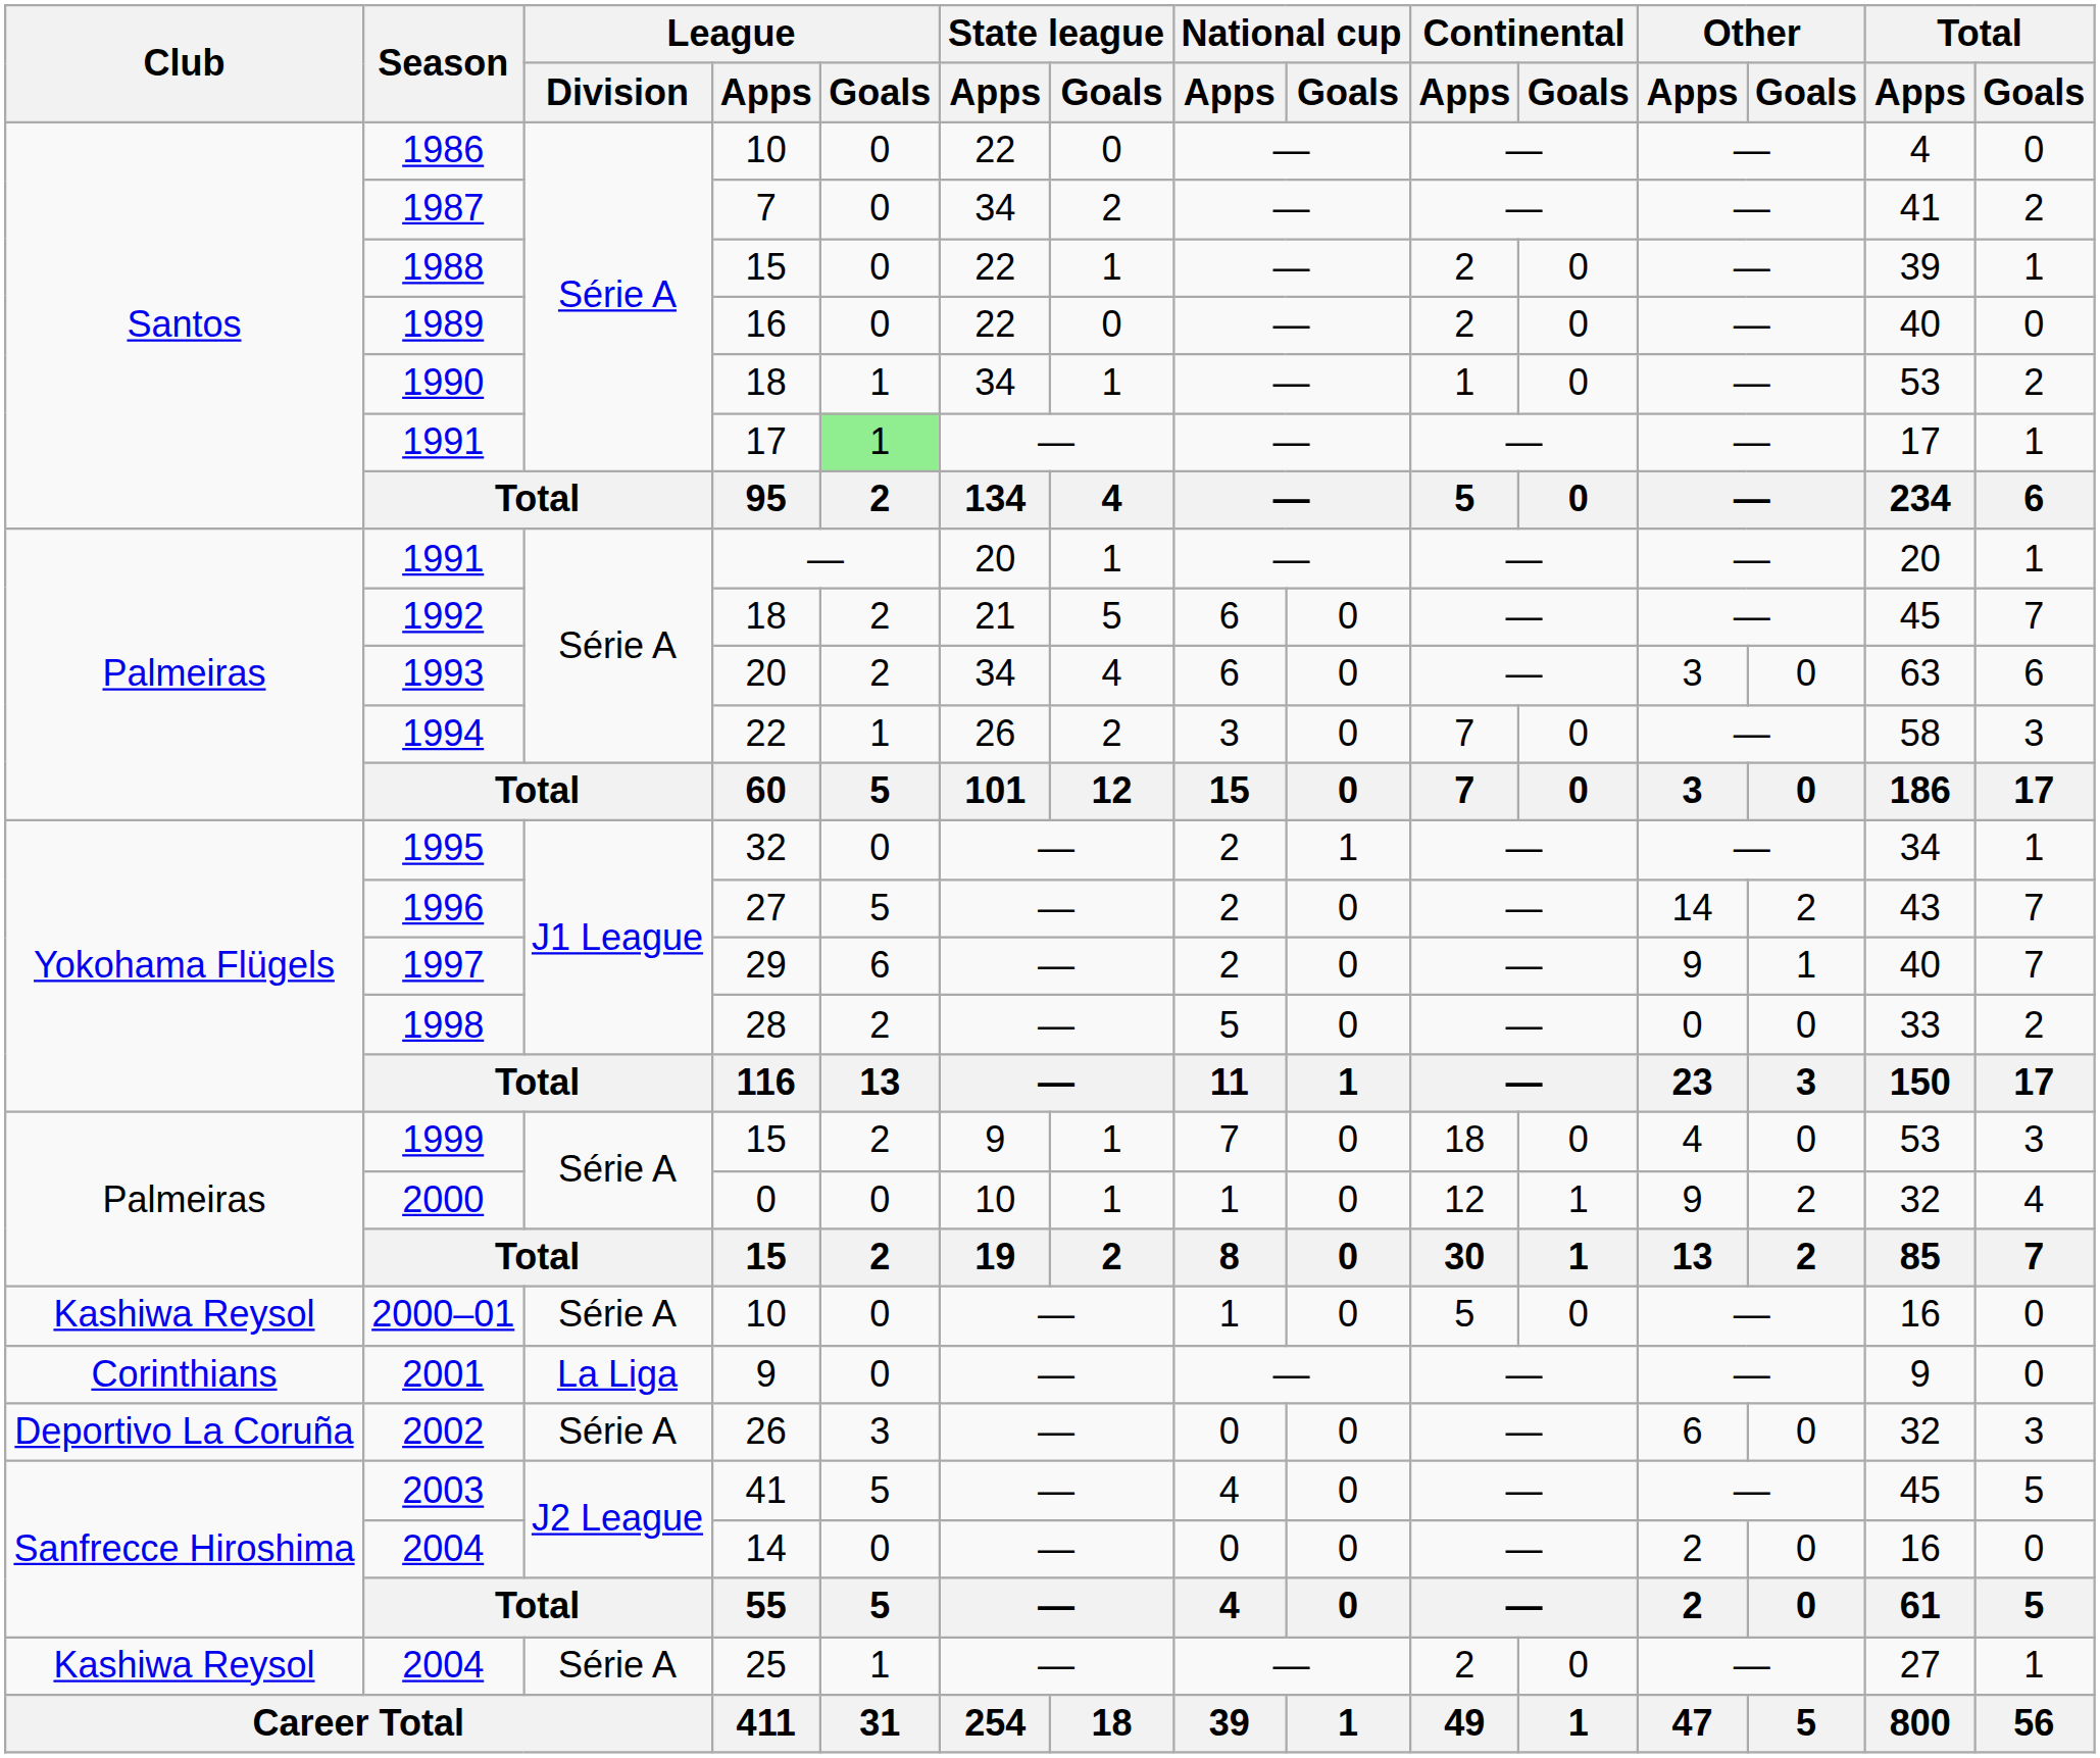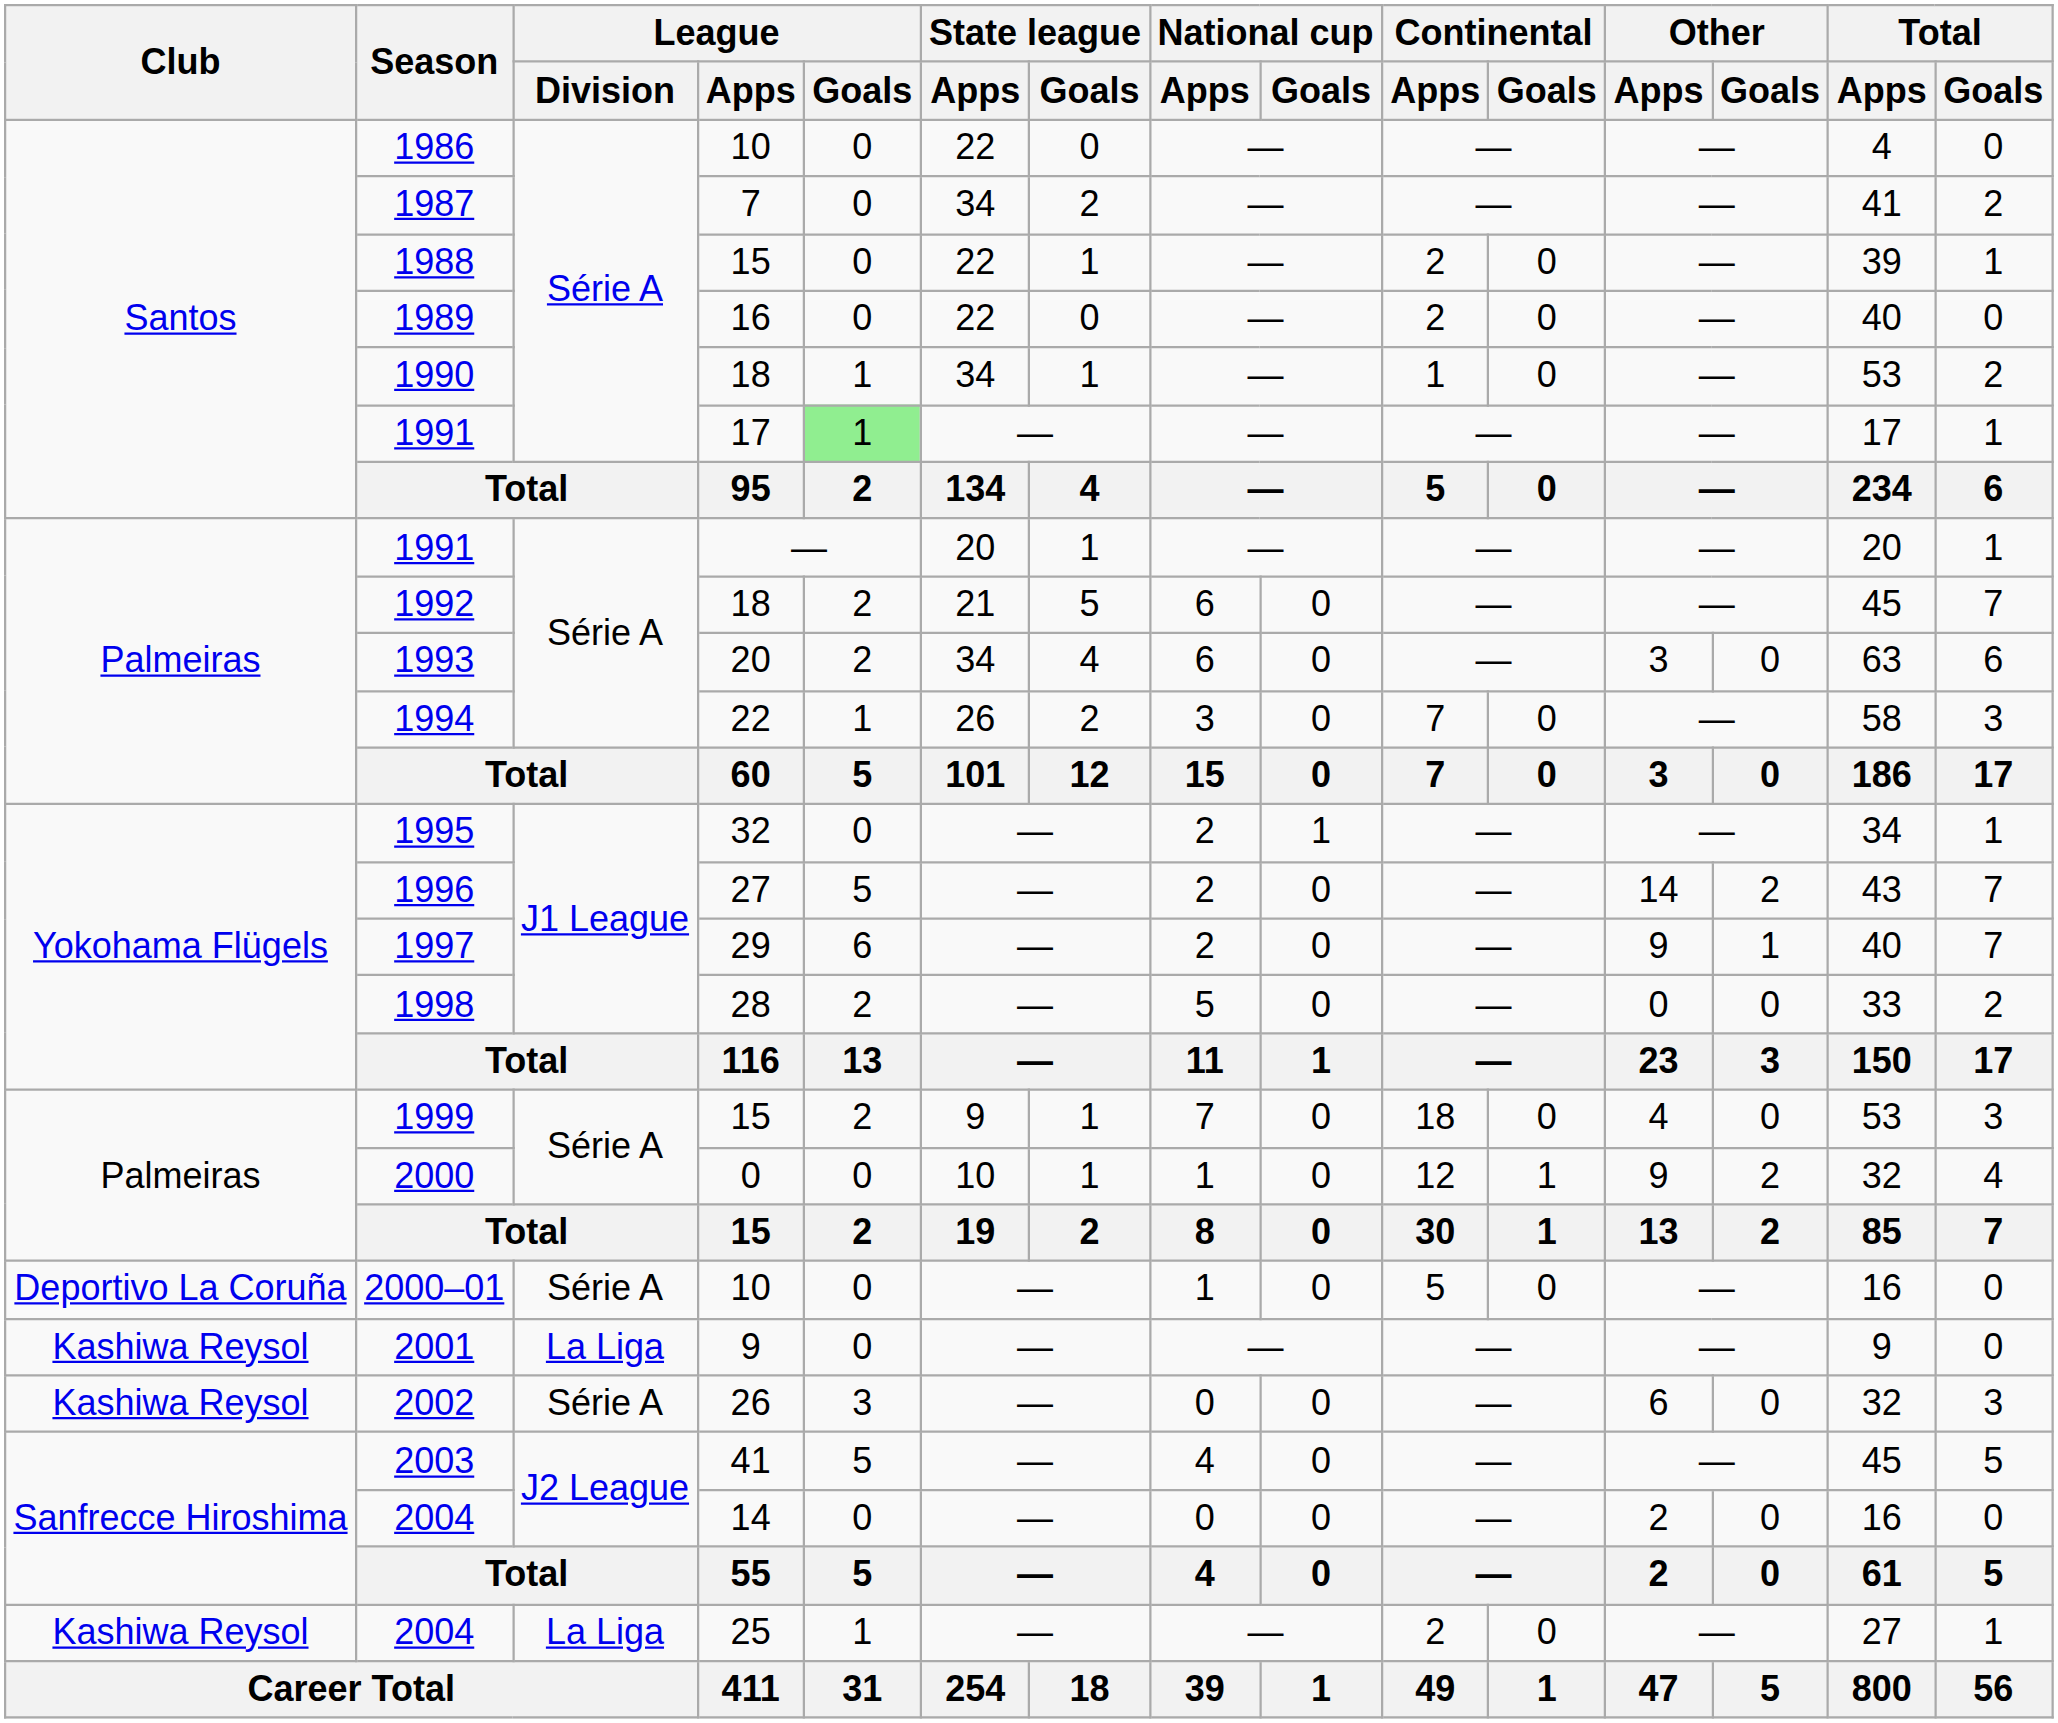 <table class="wikitable" style="text-align: center;">
 <tr>
 <th rowspan="2">Club</th>
 <th rowspan="2">Season</th>
 <th colspan="3">League</th>
 <th colspan="2">State league</th>
 <th colspan="2">National cup</th>
 <th colspan="2">Continental</th>
 <th colspan="2">Other</th>
 <th colspan="2">Total</th>
 </tr>
 <tr>
 <th>Division</th>
 <th>Apps</th>
 <th>Goals</th>
 <th>Apps</th>
 <th>Goals</th>
 <th>Apps</th>
 <th>Goals</th>
 <th>Apps</th>
 <th>Goals</th>
 <th>Apps</th>
 <th>Goals</th>
 <th>Apps</th>
 <th>Goals</th>
 </tr>
 <tr>
 <td rowspan="7"><a href='#'>Santos</a></td>
 <td><a href='#'>1986</a></td>
 <td rowspan="6"><a href='#'>Série A</a></td>
 <td>10</td>
 <td>0</td>
 <td>22</td>
 <td>0</td>
 <td colspan="2">—</td>
 <td colspan="2">—</td>
 <td colspan="2">—</td>
 <td>4</td>
 <td>0</td>
 </tr>
 <tr>
 <td><a href='#'>1987</a></td>
 <td>7</td>
 <td>0</td>
 <td>34</td>
 <td>2</td>
 <td colspan="2">—</td>
 <td colspan="2">—</td>
 <td colspan="2">—</td>
 <td>41</td>
 <td>2</td>
 </tr>
 <tr>
 <td><a href='#'>1988</a></td>
 <td>15</td>
 <td>0</td>
 <td>22</td>
 <td>1</td>
 <td colspan="2">—</td>
 <td>2</td>
 <td>0</td>
 <td colspan="2">—</td>
 <td>39</td>
 <td>1</td>
 </tr>
 <tr>
 <td><a href='#'>1989</a></td>
 <td>16</td>
 <td>0</td>
 <td>22</td>
 <td>0</td>
 <td colspan="2">—</td>
 <td>2</td>
 <td>0</td>
 <td colspan="2">—</td>
 <td>40</td>
 <td>0</td>
 </tr>
 <tr>
 <td><a href='#'>1990</a></td>
 <td>18</td>
 <td>1</td>
 <td>34</td>
 <td>1</td>
 <td colspan="2">—</td>
 <td>1</td>
 <td>0</td>
 <td colspan="2">—</td>
 <td>53</td>
 <td>2</td>
 </tr>
 <tr>
 <td><a href='#'>1991</a></td>
 <td>17</td>
 <td style="background: lightgreen;">1</td>
 <td colspan="2">—</td>
 <td colspan="2">—</td>
 <td colspan="2">—</td>
 <td colspan="2">—</td>
 <td>17</td>
 <td>1</td>
 </tr>
 <tr>
 <th colspan="2">Total</th>
 <th>95</th>
 <th>2</th>
 <th>134</th>
 <th>4</th>
 <th colspan="2">—</th>
 <th>5</th>
 <th>0</th>
 <th colspan="2">—</th>
 <th>234</th>
 <th>6</th>
 </tr>
 <tr>
 <td rowspan="5"><a href='#'>Palmeiras</a></td>
 <td><a href='#'>1991</a></td>
 <td rowspan="4">Série A</td>
 <td colspan="2">—</td>
 <td>20</td>
 <td>1</td>
 <td colspan="2">—</td>
 <td colspan="2">—</td>
 <td colspan="2">—</td>
 <td>20</td>
 <td>1</td>
 </tr>
 <tr>
 <td><a href='#'>1992</a></td>
 <td>18</td>
 <td>2</td>
 <td>21</td>
 <td>5</td>
 <td>6</td>
 <td>0</td>
 <td colspan="2">—</td>
 <td colspan="2">—</td>
 <td>45</td>
 <td>7</td>
 </tr>
 <tr>
 <td><a href='#'>1993</a></td>
 <td>20</td>
 <td>2</td>
 <td>34</td>
 <td>4</td>
 <td>6</td>
 <td>0</td>
 <td colspan="2">—</td>
 <td>3</td>
 <td>0</td>
 <td>63</td>
 <td>6</td>
 </tr>
 <tr>
 <td><a href='#'>1994</a></td>
 <td>22</td>
 <td>1</td>
 <td>26</td>
 <td>2</td>
 <td>3</td>
 <td>0</td>
 <td>7</td>
 <td>0</td>
 <td colspan="2">—</td>
 <td>58</td>
 <td>3</td>
 </tr>
 <tr>
 <th colspan="2">Total</th>
 <th>60</th>
 <th>5</th>
 <th>101</th>
 <th>12</th>
 <th>15</th>
 <th>0</th>
 <th>7</th>
 <th>0</th>
 <th>3</th>
 <th>0</th>
 <th>186</th>
 <th>17</th>
 </tr>
 <tr>
 <td rowspan="5"><a href='#'>Yokohama Flügels</a></td>
 <td><a href='#'>1995</a></td>
 <td rowspan="4"><a href='#'>J1 League</a></td>
 <td>32</td>
 <td>0</td>
 <td colspan="2">—</td>
 <td>2</td>
 <td>1</td>
 <td colspan="2">—</td>
 <td colspan="2">—</td>
 <td>34</td>
 <td>1</td>
 </tr>
 <tr>
 <td><a href='#'>1996</a></td>
 <td>27</td>
 <td>5</td>
 <td colspan="2">—</td>
 <td>2</td>
 <td>0</td>
 <td colspan="2">—</td>
 <td>14</td>
 <td>2</td>
 <td>43</td>
 <td>7</td>
 </tr>
 <tr>
 <td><a href='#'>1997</a></td>
 <td>29</td>
 <td>6</td>
 <td colspan="2">—</td>
 <td>2</td>
 <td>0</td>
 <td colspan="2">—</td>
 <td>9</td>
 <td>1</td>
 <td>40</td>
 <td>7</td>
 </tr>
 <tr>
 <td><a href='#'>1998</a></td>
 <td>28</td>
 <td>2</td>
 <td colspan="2">—</td>
 <td>5</td>
 <td>0</td>
 <td colspan="2">—</td>
 <td>0</td>
 <td>0</td>
 <td>33</td>
 <td>2</td>
 </tr>
 <tr>
 <th colspan="2">Total</th>
 <th>116</th>
 <th>13</th>
 <th colspan="2">—</th>
 <th>11</th>
 <th>1</th>
 <th colspan="2">—</th>
 <th>23</th>
 <th>3</th>
 <th>150</th>
 <th>17</th>
 </tr>
 <tr>
 <td rowspan="3">Palmeiras</td>
 <td><a href='#'>1999</a></td>
 <td rowspan="2">Série A</td>
 <td>15</td>
 <td>2</td>
 <td>9</td>
 <td>1</td>
 <td>7</td>
 <td>0</td>
 <td>18</td>
 <td>0</td>
 <td>4</td>
 <td>0</td>
 <td>53</td>
 <td>3</td>
 </tr>
 <tr>
 <td><a href='#'>2000</a></td>
 <td>0</td>
 <td>0</td>
 <td>10</td>
 <td>1</td>
 <td>1</td>
 <td>0</td>
 <td>12</td>
 <td>1</td>
 <td>9</td>
 <td>2</td>
 <td>32</td>
 <td>4</td>
 </tr>
 <tr>
 <th colspan="2">Total</th>
 <th>15</th>
 <th>2</th>
 <th>19</th>
 <th>2</th>
 <th>8</th>
 <th>0</th>
 <th>30</th>
 <th>1</th>
 <th>13</th>
 <th>2</th>
 <th>85</th>
 <th>7</th>
 </tr>
 <tr>
-<td><a href='#'>Kashiwa Reysol</a></td>
+<td><a href='#'>Deportivo La Coruña</a></td>
 <td><a href='#'>2000–01</a></td>
 <td>Série A</td>
 <td>10</td>
 <td>0</td>
 <td colspan="2">—</td>
 <td>1</td>
 <td>0</td>
 <td>5</td>
 <td>0</td>
 <td colspan="2">—</td>
 <td>16</td>
 <td>0</td>
 </tr>
 <tr>
-<td><a href='#'>Corinthians</a></td>
+<td><a href='#'>Kashiwa Reysol</a></td>
 <td><a href='#'>2001</a></td>
 <td><a href='#'>La Liga</a></td>
 <td>9</td>
 <td>0</td>
 <td colspan="2">—</td>
 <td colspan="2">—</td>
 <td colspan="2">—</td>
 <td colspan="2">—</td>
 <td>9</td>
 <td>0</td>
 </tr>
 <tr>
-<td><a href='#'>Deportivo La Coruña</a></td>
+<td><a href='#'>Kashiwa Reysol</a></td>
 <td><a href='#'>2002</a></td>
 <td>Série A</td>
 <td>26</td>
 <td>3</td>
 <td colspan="2">—</td>
 <td>0</td>
 <td>0</td>
 <td colspan="2">—</td>
 <td>6</td>
 <td>0</td>
 <td>32</td>
 <td>3</td>
 </tr>
 <tr>
 <td rowspan="3"><a href='#'>Sanfrecce Hiroshima</a></td>
 <td><a href='#'>2003</a></td>
 <td rowspan="2"><a href='#'>J2 League</a></td>
 <td>41</td>
 <td>5</td>
 <td colspan="2">—</td>
 <td>4</td>
 <td>0</td>
 <td colspan="2">—</td>
 <td colspan="2">—</td>
 <td>45</td>
 <td>5</td>
 </tr>
 <tr>
 <td><a href='#'>2004</a></td>
 <td>14</td>
 <td>0</td>
 <td colspan="2">—</td>
 <td>0</td>
 <td>0</td>
 <td colspan="2">—</td>
 <td>2</td>
 <td>0</td>
 <td>16</td>
 <td>0</td>
 </tr>
 <tr>
 <th colspan="2">Total</th>
 <th>55</th>
 <th>5</th>
 <th colspan="2">—</th>
 <th>4</th>
 <th>0</th>
 <th colspan="2">—</th>
 <th>2</th>
 <th>0</th>
 <th>61</th>
 <th>5</th>
 </tr>
 <tr>
 <td><a href='#'>Kashiwa Reysol</a></td>
 <td><a href='#'>2004</a></td>
-<td>Série A</td>
+<td><a href='#'>La Liga</a></td>
 <td>25</td>
 <td>1</td>
 <td colspan="2">—</td>
 <td colspan="2">—</td>
 <td>2</td>
 <td>0</td>
 <td colspan="2">—</td>
 <td>27</td>
 <td>1</td>
 </tr>
 <tr>
 <th colspan="3">Career Total</th>
 <th>411</th>
 <th>31</th>
 <th>254</th>
 <th>18</th>
 <th>39</th>
 <th>1</th>
 <th>49</th>
 <th>1</th>
 <th>47</th>
 <th>5</th>
 <th>800</th>
 <th>56</th>
 </tr>
 </table>
